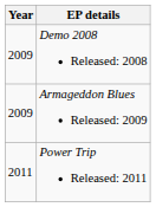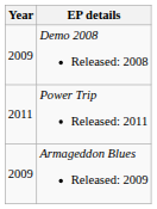 <table class="wikitable">
 <tr>
 <th width=33>Year</th>
 <th>EP details</th>
 </tr>
 <tr>
 <td>2009</td>
 <td><em>Demo 2008</em><br><ul><li>Released: 2008</li></ul></td>
 </tr>
 <tr>
+<td>2011</td>
+<td><em>Power Trip</em><br><ul><li>Released: 2011</li></ul></td>
+</tr>
+<tr>
 <td>2009</td>
 <td><em>Armageddon Blues</em><br><ul><li>Released: 2009</li></ul></td>
 </tr>
-<tr>
-<td>2011</td>
-<td><em>Power Trip</em><br><ul><li>Released: 2011</li></ul></td>
-</tr>
 </table>
